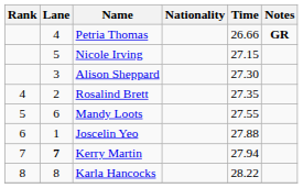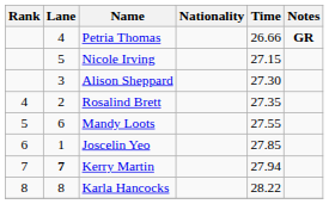 <table class="wikitable sortable" style="text-align:center">
 <tr>
 <th>Rank</th>
 <th>Lane</th>
 <th>Name</th>
 <th>Nationality</th>
 <th>Time</th>
 <th>Notes</th>
 </tr>
 <tr>
 <td></td>
 <td>4</td>
 <td align=left><a href='#'>Petria Thomas</a></td>
 <td align=left></td>
 <td>26.66</td>
 <td><strong>GR</strong></td>
 </tr>
 <tr>
 <td></td>
 <td>5</td>
 <td align=left><a href='#'>Nicole Irving</a></td>
 <td align=left></td>
 <td>27.15</td>
 <td></td>
 </tr>
 <tr>
 <td></td>
 <td>3</td>
 <td align=left><a href='#'>Alison Sheppard</a></td>
 <td align=left></td>
 <td>27.30</td>
 <td></td>
 </tr>
 <tr>
 <td>4</td>
 <td>2</td>
 <td align=left><a href='#'>Rosalind Brett</a></td>
 <td align=left></td>
 <td>27.35</td>
 <td></td>
 </tr>
 <tr>
 <td>5</td>
 <td>6</td>
 <td align=left><a href='#'>Mandy Loots</a></td>
 <td align=left></td>
 <td>27.55</td>
 <td></td>
 </tr>
 <tr>
 <td>6</td>
 <td>1</td>
 <td align=left><a href='#'>Joscelin Yeo</a></td>
 <td align=left></td>
-<td>27.88</td>
+<td>27.85</td>
 <td></td>
 </tr>
 <tr>
 <td>7</td>
 <td><strong>7</strong></td>
 <td align=left><a href='#'>Kerry Martin</a></td>
 <td align=left></td>
 <td>27.94</td>
 <td></td>
 </tr>
 <tr>
 <td>8</td>
 <td>8</td>
 <td align=left><a href='#'>Karla Hancocks</a></td>
 <td align=left></td>
 <td>28.22</td>
 <td></td>
 </tr>
 <tr>
 </tr>
 </table>
